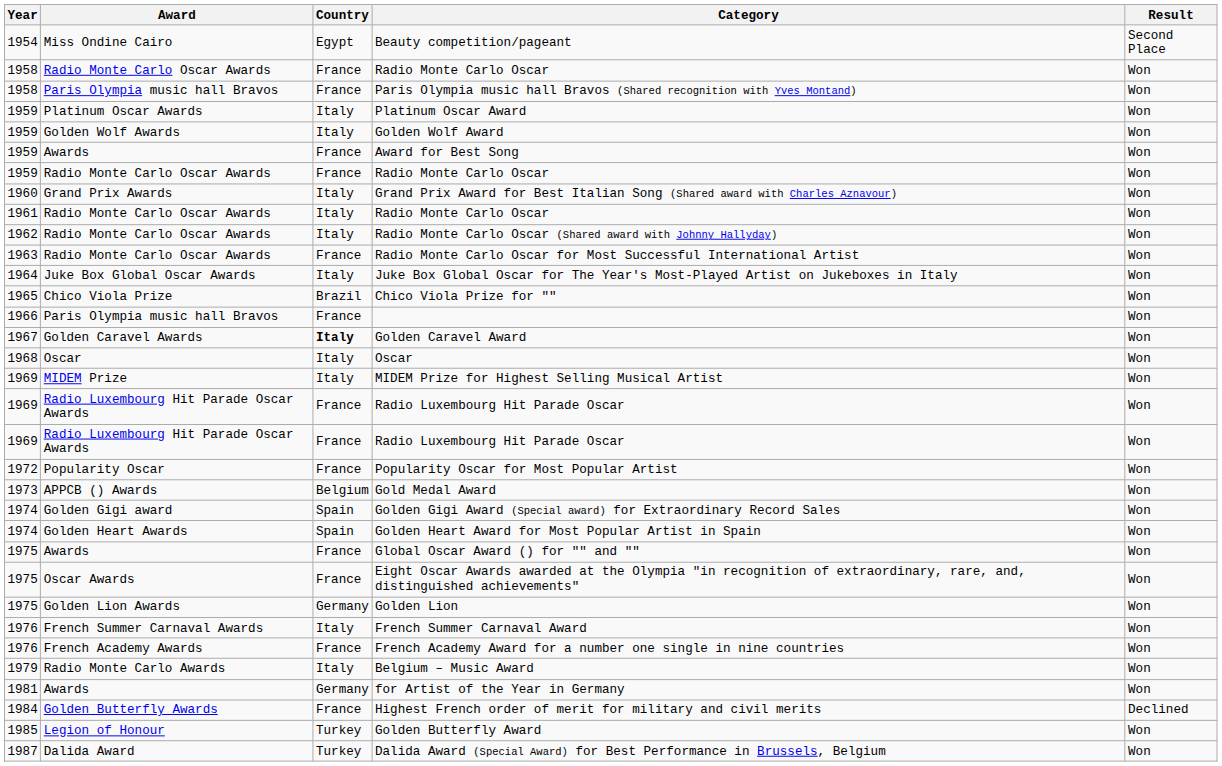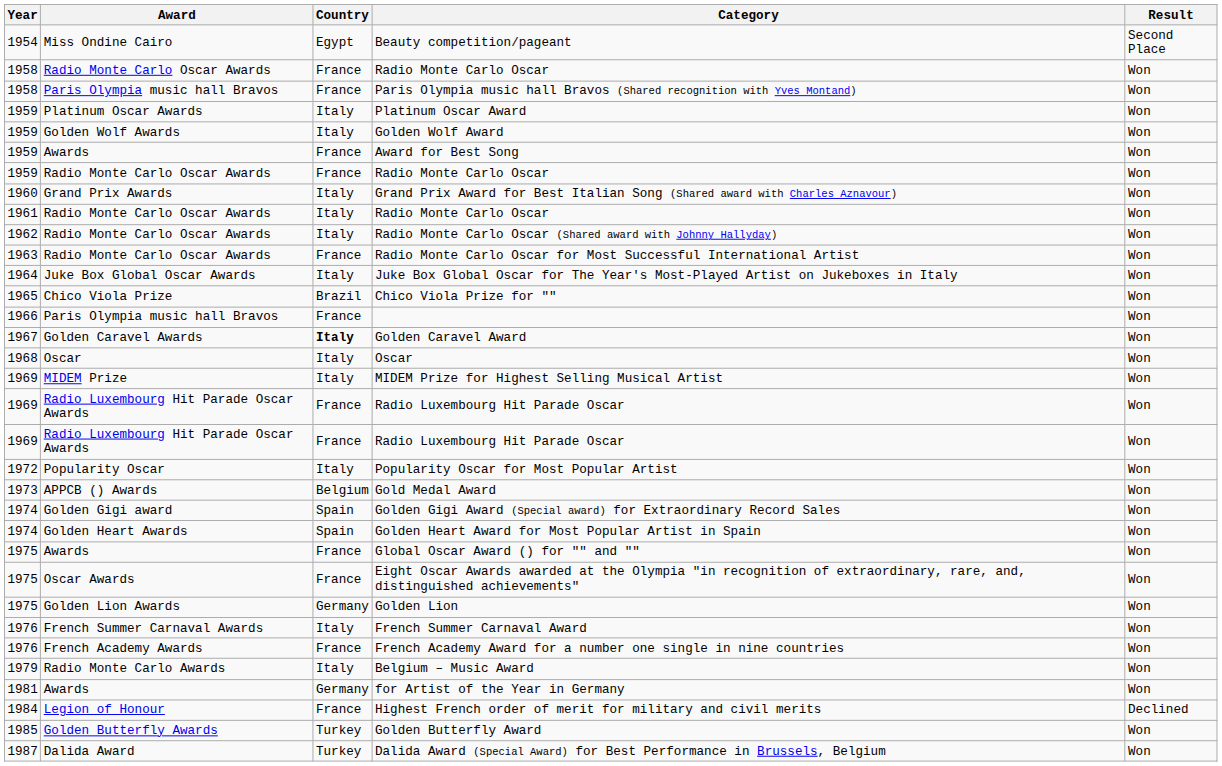 <table class="wikitable sortable">
 <tr>
 <th>Year</th>
 <th>Award</th>
 <th>Country</th>
 <th>Category</th>
 <th>Result</th>
 </tr>
 <tr>
 <td>1954</td>
 <td>Miss Ondine Cairo</td>
 <td>Egypt</td>
 <td>Beauty competition/pageant</td>
 <td>Second Place</td>
 </tr>
 <tr>
 <td>1958</td>
 <td><a href='#'>Radio Monte Carlo</a> Oscar Awards</td>
 <td>France</td>
 <td>Radio Monte Carlo Oscar</td>
 <td>Won</td>
 </tr>
 <tr>
 <td>1958</td>
 <td><a href='#'>Paris Olympia</a> music hall Bravos</td>
 <td>France</td>
 <td>Paris Olympia music hall Bravos <small>(Shared recognition with <a href='#'>Yves Montand</a>)</small></td>
 <td>Won</td>
 </tr>
 <tr>
 <td>1959</td>
 <td>Platinum Oscar Awards</td>
 <td>Italy</td>
 <td>Platinum Oscar Award</td>
 <td>Won</td>
 </tr>
 <tr>
 <td>1959</td>
 <td>Golden Wolf Awards</td>
 <td>Italy</td>
 <td>Golden Wolf Award</td>
 <td>Won</td>
 </tr>
 <tr>
 <td>1959</td>
 <td> Awards</td>
 <td>France</td>
 <td> Award for Best Song</td>
 <td>Won</td>
 </tr>
 <tr>
 <td>1959</td>
 <td>Radio Monte Carlo Oscar Awards</td>
 <td>France</td>
 <td>Radio Monte Carlo Oscar</td>
 <td>Won</td>
 </tr>
 <tr>
 <td>1960</td>
 <td>Grand Prix Awards</td>
 <td>Italy</td>
 <td>Grand Prix Award for Best Italian Song <small>(Shared award with <a href='#'>Charles Aznavour</a>)</small></td>
 <td>Won</td>
 </tr>
 <tr>
 <td>1961</td>
 <td>Radio Monte Carlo Oscar Awards</td>
 <td>Italy</td>
 <td>Radio Monte Carlo Oscar</td>
 <td>Won</td>
 </tr>
 <tr>
 <td>1962</td>
 <td>Radio Monte Carlo Oscar Awards</td>
 <td>Italy</td>
 <td>Radio Monte Carlo Oscar <small>(Shared award with <a href='#'>Johnny Hallyday</a>)</small></td>
 <td>Won</td>
 </tr>
 <tr>
 <td>1963</td>
 <td>Radio Monte Carlo Oscar Awards</td>
 <td>France</td>
 <td>Radio Monte Carlo Oscar for Most Successful International Artist</td>
 <td>Won</td>
 </tr>
 <tr>
 <td>1964</td>
 <td>Juke Box Global Oscar Awards</td>
 <td>Italy</td>
 <td>Juke Box Global Oscar for The Year's Most-Played Artist on Jukeboxes in Italy</td>
 <td>Won</td>
 </tr>
 <tr>
 <td>1965</td>
 <td>Chico Viola Prize</td>
 <td>Brazil</td>
 <td>Chico Viola Prize for ""</td>
 <td>Won</td>
 </tr>
 <tr>
 <td>1966</td>
 <td>Paris Olympia music hall Bravos</td>
 <td>France</td>
 <td></td>
 <td>Won</td>
 </tr>
 <tr>
 <td>1967</td>
 <td>Golden Caravel Awards</td>
 <td><strong>Italy</strong></td>
 <td>Golden Caravel Award</td>
 <td>Won</td>
 </tr>
 <tr>
 <td>1968</td>
 <td> Oscar</td>
 <td>Italy</td>
 <td> Oscar</td>
 <td>Won</td>
 </tr>
 <tr>
 <td>1969</td>
 <td><a href='#'>MIDEM</a> Prize</td>
 <td>Italy</td>
 <td>MIDEM Prize for Highest Selling Musical Artist</td>
 <td>Won</td>
 </tr>
 <tr>
 <td>1969</td>
 <td><a href='#'>Radio Luxembourg</a> Hit Parade Oscar Awards</td>
 <td>France</td>
 <td>Radio Luxembourg Hit Parade Oscar</td>
 <td>Won</td>
 </tr>
 <tr>
 <td>1969</td>
 <td><a href='#'>Radio Luxembourg</a> Hit Parade Oscar Awards</td>
 <td>France</td>
 <td>Radio Luxembourg Hit Parade Oscar</td>
 <td>Won</td>
 </tr>
 <tr>
 <td>1972</td>
 <td>Popularity Oscar</td>
-<td>France</td>
+<td>Italy</td>
 <td>Popularity Oscar for Most Popular Artist</td>
 <td>Won</td>
 </tr>
 <tr>
 <td>1973</td>
 <td>APPCB () Awards</td>
 <td>Belgium</td>
 <td>Gold Medal Award</td>
 <td>Won</td>
 </tr>
 <tr>
 <td>1974</td>
 <td>Golden Gigi award</td>
 <td>Spain</td>
 <td>Golden Gigi Award <small>(Special award)</small> for Extraordinary Record Sales</td>
 <td>Won</td>
 </tr>
 <tr>
 <td>1974</td>
 <td>Golden Heart Awards</td>
 <td>Spain</td>
 <td>Golden Heart Award for Most Popular Artist in Spain</td>
 <td>Won</td>
 </tr>
 <tr>
 <td>1975</td>
 <td> Awards</td>
 <td>France</td>
 <td>Global Oscar Award () for "" and ""</td>
 <td>Won</td>
 </tr>
 <tr>
 <td>1975</td>
 <td>Oscar Awards</td>
 <td>France</td>
 <td>Eight Oscar Awards awarded at the Olympia "in recognition of extraordinary, rare, and, distinguished achievements"</td>
 <td>Won</td>
 </tr>
 <tr>
 <td>1975</td>
 <td>Golden Lion Awards</td>
 <td>Germany</td>
 <td>Golden Lion</td>
 <td>Won</td>
 </tr>
 <tr>
 <td>1976</td>
 <td>French Summer Carnaval Awards</td>
 <td>Italy</td>
 <td>French Summer Carnaval Award</td>
 <td>Won</td>
 </tr>
 <tr>
 <td>1976</td>
 <td>French Academy Awards</td>
 <td>France</td>
 <td>French Academy Award for a number one single in nine countries</td>
 <td>Won</td>
 </tr>
 <tr>
 <td>1979</td>
 <td>Radio Monte Carlo Awards</td>
 <td>Italy</td>
 <td>Belgium – Music Award</td>
 <td>Won</td>
 </tr>
 <tr>
 <td>1981</td>
 <td> Awards</td>
 <td>Germany</td>
 <td> for Artist of the Year in Germany</td>
 <td>Won</td>
 </tr>
 <tr>
 <td>1984</td>
-<td><a href='#'>Golden Butterfly Awards</a></td>
+<td><a href='#'>Legion of Honour</a></td>
 <td>France</td>
 <td>Highest French order of merit for military and civil merits</td>
 <td>Declined</td>
 </tr>
 <tr>
 <td>1985</td>
-<td><a href='#'>Legion of Honour</a></td>
+<td><a href='#'>Golden Butterfly Awards</a></td>
 <td>Turkey</td>
 <td>Golden Butterfly Award</td>
 <td>Won</td>
 </tr>
 <tr>
 <td>1987</td>
 <td>Dalida Award</td>
 <td>Turkey</td>
 <td>Dalida Award <small>(Special Award)</small> for Best Performance in <a href='#'>Brussels</a>, Belgium</td>
 <td>Won</td>
 </tr>
 </table>
